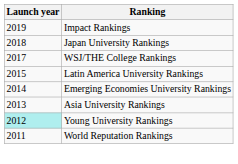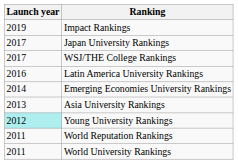 <table class="wikitable sortable">
 <tr>
 <th>Launch year</th>
 <th>Ranking</th>
 </tr>
 <tr>
 <td>2019</td>
 <td>Impact Rankings</td>
 </tr>
 <tr>
-<td>2018</td>
+<td>2017</td>
 <td>Japan University Rankings</td>
 </tr>
 <tr>
 <td>2017</td>
 <td>WSJ/THE College Rankings</td>
 </tr>
 <tr>
-<td>2015</td>
+<td>2016</td>
 <td>Latin America University Rankings</td>
 </tr>
 <tr>
 <td>2014</td>
 <td>Emerging Economies University Rankings</td>
 </tr>
 <tr>
 <td>2013</td>
 <td>Asia University Rankings</td>
 </tr>
 <tr>
 <td style="background: paleturquoise;">2012</td>
 <td>Young University Rankings</td>
 </tr>
 <tr>
 <td>2011</td>
 <td>World Reputation Rankings</td>
 </tr>
+<tr>
+<td>2011</td>
+<td>World University Rankings</td>
+</tr>
 </table>
